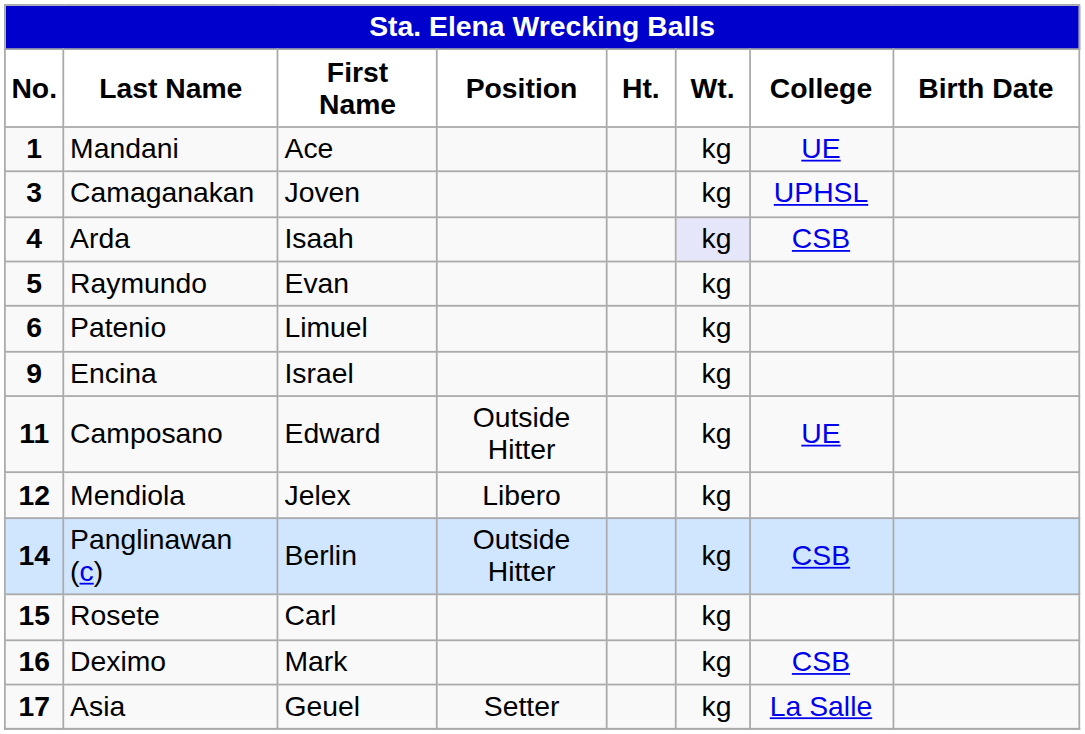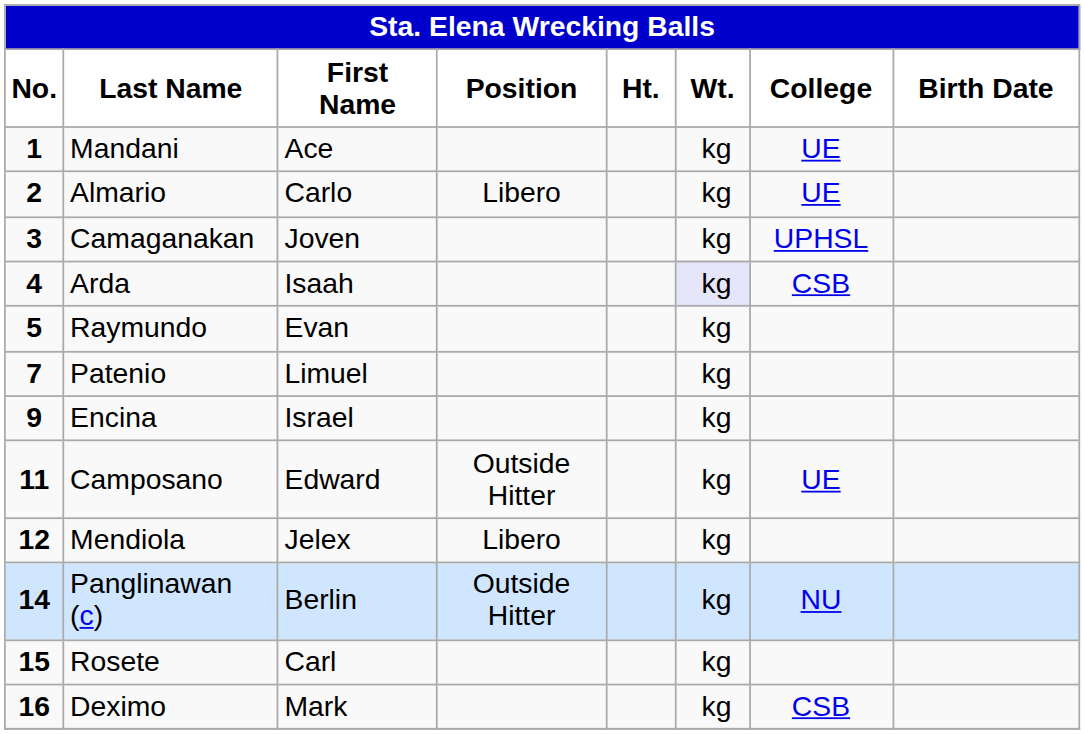 <table class="wikitable" style="text-align:center;">
 <tr>
 <td colspan="8" style= "background: #0000CD; color: white; text-align: center"><strong>Sta. Elena Wrecking Balls</strong></td>
 </tr>
 <tr>
 <th width=3px style="background: white; color: black; text-align: center"><strong>No.</strong></th>
 <th width=130px style="background: white; color: black">Last Name</th>
 <th width=130px style="background: white; color: black">First Name</th>
 <th width=130px style="background: white; color: black">Position</th>
 <th width=50px style="background: white; color: black">Ht.</th>
 <th width=50px style="background: white; color: black">Wt.</th>
 <th width=100px style="background: white; color: black">College</th>
 <th width=200px style="background: white; color: black">Birth Date</th>
 </tr>
 <tr>
 <td><strong>1</strong></td>
 <td style="text-align: left">Mandani</td>
 <td style="text-align: left">Ace</td>
 <td></td>
+<td></td>
+<td> kg</td>
+<td><a href='#'>UE</a></td>
+<td></td>
+</tr>
+<tr>
+<td><strong>2</strong></td>
+<td style="text-align: left">Almario</td>
+<td style="text-align: left">Carlo</td>
+<td>Libero</td>
 <td></td>
 <td> kg</td>
 <td><a href='#'>UE</a></td>
 <td></td>
 </tr>
 <tr>
 <td><strong>3</strong></td>
 <td style="text-align: left">Camaganakan</td>
 <td style="text-align: left">Joven</td>
 <td></td>
 <td></td>
 <td> kg</td>
 <td><a href='#'>UPHSL</a></td>
 <td></td>
 </tr>
 <tr>
 <td><strong>4</strong></td>
 <td style="text-align: left">Arda</td>
 <td style="text-align: left">Isaah</td>
 <td></td>
 <td></td>
 <td style="background: lavender;"> kg</td>
 <td><a href='#'>CSB</a></td>
 <td></td>
 </tr>
 <tr>
 <td><strong>5</strong></td>
 <td style="text-align: left">Raymundo</td>
 <td style="text-align: left">Evan</td>
 <td></td>
 <td></td>
 <td> kg</td>
 <td></td>
 <td></td>
 </tr>
 <tr>
-<td><strong>6</strong></td>
+<td><strong>7</strong></td>
 <td style="text-align: left">Patenio</td>
 <td style="text-align: left">Limuel</td>
 <td></td>
 <td></td>
 <td> kg</td>
 <td></td>
 <td></td>
 </tr>
 <tr>
 <td><strong>9</strong></td>
 <td style="text-align: left">Encina</td>
 <td style="text-align: left">Israel</td>
 <td></td>
 <td></td>
 <td> kg</td>
 <td></td>
 <td></td>
 </tr>
 <tr>
 <td><strong>11</strong></td>
 <td style="text-align: left">Camposano</td>
 <td style="text-align: left">Edward</td>
 <td>Outside Hitter</td>
 <td></td>
 <td> kg</td>
 <td><a href='#'>UE</a></td>
 <td></td>
 </tr>
 <tr>
 <td><strong>12</strong></td>
 <td style="text-align: left">Mendiola</td>
 <td style="text-align: left">Jelex</td>
 <td>Libero</td>
 <td></td>
 <td> kg</td>
 <td></td>
 <td></td>
 </tr>
 <tr bgcolor=#D0E6FF>
 <td><strong>14</strong></td>
 <td style="text-align: left">Panglinawan (<a href='#'>c</a>)</td>
 <td style="text-align: left">Berlin</td>
 <td>Outside Hitter</td>
 <td></td>
 <td> kg</td>
-<td><a href='#'>CSB</a></td>
+<td><a href='#'>NU</a></td>
 <td></td>
 </tr>
 <tr>
 <td><strong>15</strong></td>
 <td style="text-align: left">Rosete</td>
 <td style="text-align: left">Carl</td>
 <td></td>
 <td></td>
 <td> kg</td>
 <td></td>
 <td></td>
 </tr>
 <tr>
 <td><strong>16</strong></td>
 <td style="text-align: left">Deximo</td>
 <td style="text-align: left">Mark</td>
 <td></td>
 <td></td>
 <td> kg</td>
 <td><a href='#'>CSB</a></td>
 <td></td>
 </tr>
 <tr>
-<td><strong>17</strong></td>
-<td style="text-align: left">Asia</td>
-<td style="text-align: left">Geuel</td>
-<td>Setter</td>
-<td></td>
-<td> kg</td>
-<td><a href='#'>La Salle</a></td>
-<td></td>
-</tr>
-<tr>
 </tr>
 </table>
